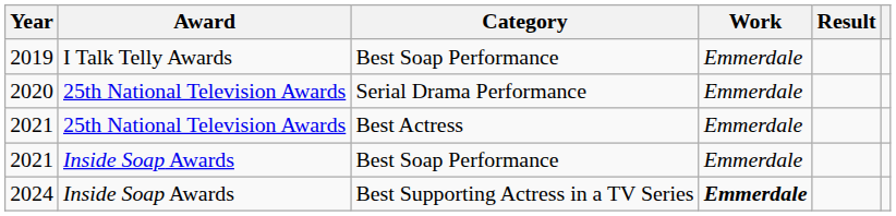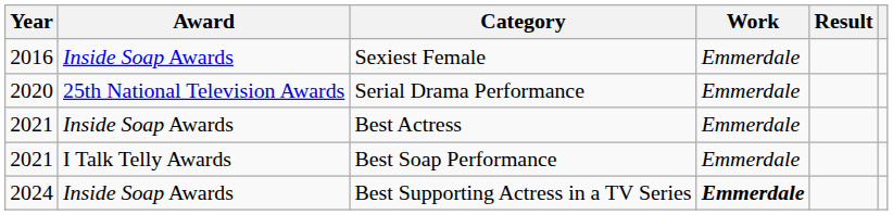 <table class="wikitable sortable">
 <tr>
 <th>Year</th>
 <th>Award</th>
 <th>Category</th>
 <th>Work</th>
 <th>Result</th>
 <th scope=col class=unsortable></th>
 </tr>
 <tr>
-<td>2019</td>
-<td>I Talk Telly Awards</td>
-<td>Best Soap Performance</td>
+<td>2016</td>
+<td><a href='#'><em>Inside Soap</em> Awards</a></td>
+<td>Sexiest Female</td>
 <td><em>Emmerdale</em></td>
 <td></td>
 <td align="center"></td>
 </tr>
 <tr>
 <td>2020</td>
 <td><a href='#'>25th National Television Awards</a></td>
 <td>Serial Drama Performance</td>
 <td><em>Emmerdale</em></td>
 <td></td>
 <td align="center"></td>
 </tr>
 <tr>
 <td>2021</td>
-<td><a href='#'>25th National Television Awards</a></td>
+<td><em>Inside Soap</em> Awards</td>
 <td>Best Actress</td>
 <td><em>Emmerdale</em></td>
 <td></td>
 <td align="center"></td>
 </tr>
 <tr>
 <td>2021</td>
-<td><a href='#'><em>Inside Soap</em> Awards</a></td>
+<td>I Talk Telly Awards</td>
 <td>Best Soap Performance</td>
 <td><em>Emmerdale</em></td>
 <td></td>
 <td align="center"></td>
 </tr>
 <tr>
 <td>2024</td>
 <td><em>Inside Soap</em> Awards</td>
 <td>Best Supporting Actress in a TV Series</td>
 <td><strong><em>Emmerdale</em></strong></td>
 <td></td>
 <td align="center"></td>
 </tr>
 </table>
